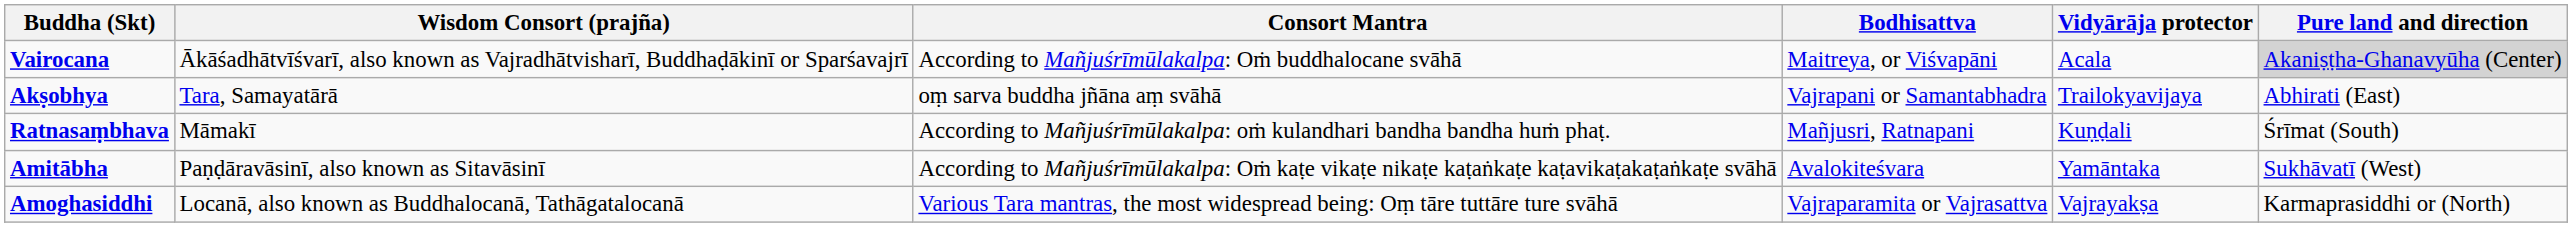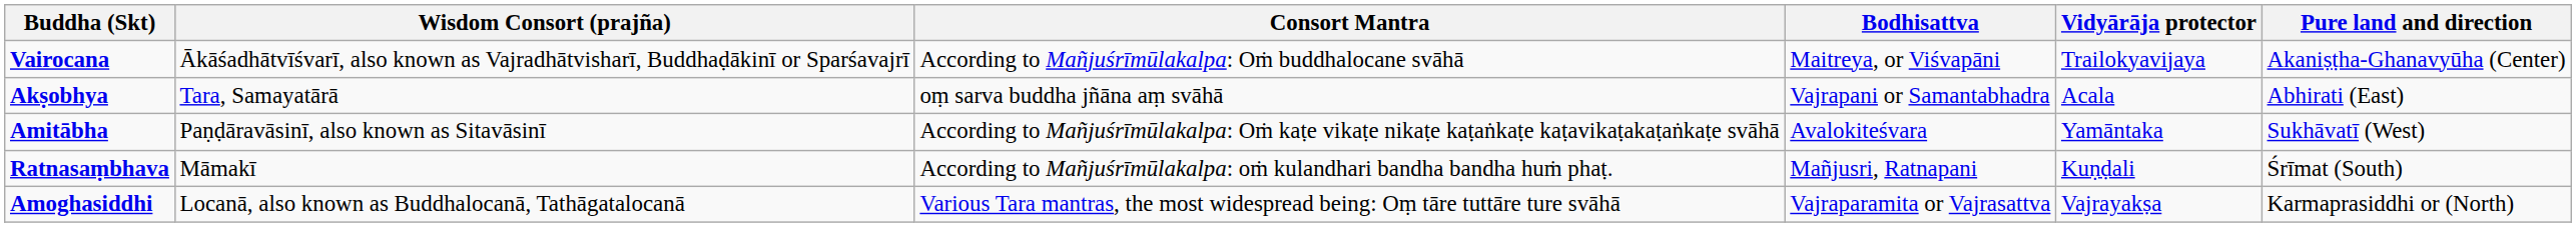 <table class="wikitable">
 <tr>
 <th>Buddha (Skt)</th>
 <th>Wisdom Consort (prajña)</th>
 <th>Consort Mantra </th>
 <th><a href='#'>Bodhisattva</a></th>
 <th><a href='#'>Vidyārāja</a> protector </th>
 <th><a href='#'>Pure land</a> and direction</th>
 </tr>
 <tr>
 <td><strong><a href='#'>Vairocana</a></strong></td>
 <td>Ākāśadhātvīśvarī, also known as Vajradhātvisharī, Buddhaḍākinī or Sparśavajrī</td>
 <td>According to <a href='#'><em>Mañjuśrīmūlakalpa</em></a>: Oṁ  buddhalocane svāhā</td>
 <td><a href='#'>Maitreya</a>, or <a href='#'>Viśvapāni</a></td>
-<td><a href='#'>Acala</a></td>
-<td style="background: lightgrey;"><a href='#'>Akaniṣṭha-Ghanavyūha</a> (Center)</td>
+<td><a href='#'>Trailokyavijaya</a></td>
+<td><a href='#'>Akaniṣṭha-Ghanavyūha</a> (Center)</td>
 </tr>
 <tr>
 <td><strong><a href='#'>Akṣobhya</a></strong></td>
 <td><a href='#'>Tara</a>, Samayatārā</td>
 <td>oṃ sarva buddha jñāna aṃ svāhā</td>
 <td><a href='#'>Vajrapani</a> or <a href='#'>Samantabhadra</a></td>
-<td><a href='#'>Trailokyavijaya</a></td>
+<td><a href='#'>Acala</a></td>
 <td><a href='#'>Abhirati</a> (East)</td>
+</tr>
+<tr>
+<td><strong><a href='#'>Amitābha</a></strong></td>
+<td>Paṇḍāravāsinī, also known as Sitavāsinī</td>
+<td>According to <em>Mañjuśrīmūlakalpa</em>: Oṁ kaṭe vikaṭe nikaṭe kaṭaṅkaṭe kaṭavikaṭakaṭaṅkaṭe svāhā</td>
+<td><a href='#'>Avalokiteśvara</a></td>
+<td><a href='#'>Yamāntaka</a></td>
+<td><a href='#'>Sukhāvatī</a> (West)</td>
 </tr>
 <tr>
 <td><strong><a href='#'>Ratnasaṃbhava</a></strong></td>
 <td>Māmakī</td>
 <td>According to <em>Mañjuśrīmūlakalpa</em>: oṁ kulandhari bandha bandha huṁ phaṭ.</td>
 <td><a href='#'>Mañjusri</a>, <a href='#'>Ratnapani</a></td>
 <td><a href='#'>Kuṇḍali</a></td>
 <td>Śrīmat (South)</td>
 </tr>
 <tr>
-<td><strong><a href='#'>Amitābha</a></strong></td>
-<td>Paṇḍāravāsinī, also known as Sitavāsinī</td>
-<td>According to <em>Mañjuśrīmūlakalpa</em>: Oṁ kaṭe vikaṭe nikaṭe kaṭaṅkaṭe kaṭavikaṭakaṭaṅkaṭe svāhā</td>
-<td><a href='#'>Avalokiteśvara</a></td>
-<td><a href='#'>Yamāntaka</a></td>
-<td><a href='#'>Sukhāvatī</a> (West)</td>
-</tr>
-<tr>
 <td><strong><a href='#'>Amoghasiddhi</a></strong></td>
 <td>Locanā, also known as Buddhalocanā, Tathāgatalocanā</td>
 <td><a href='#'>Various Tara mantras</a>, the most widespread being: Oṃ tāre tuttāre ture svāhā</td>
 <td><a href='#'>Vajraparamita</a> or <a href='#'>Vajrasattva</a></td>
 <td><a href='#'>Vajrayakṣa</a></td>
 <td>Karmaprasiddhi or  (North)</td>
 </tr>
 </table>
